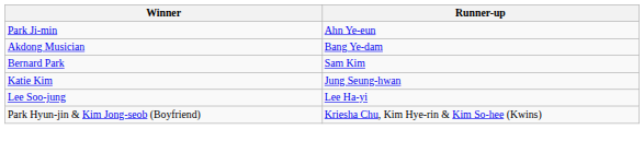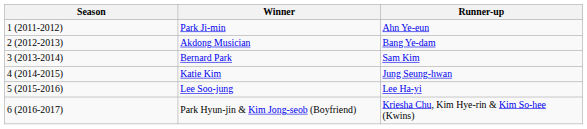 <table class="wikitable" width="75%" cellpadding="6" style="margin: 1em auto 1em auto">
 <tr>
+<th width="30%">Season</th>
 <th width="35%" align="center">Winner</th>
 <th width="35%">Runner-up</th>
 </tr>
 <tr>
+<td>1 (2011-2012)</td>
 <td><a href='#'>Park Ji-min</a></td>
 <td><a href='#'>Ahn Ye-eun</a></td>
 </tr>
 <tr>
+<td>2 (2012-2013)</td>
 <td><a href='#'>Akdong Musician</a></td>
 <td><a href='#'>Bang Ye-dam</a></td>
 </tr>
 <tr>
+<td>3 (2013-2014)</td>
 <td><a href='#'>Bernard Park</a></td>
 <td><a href='#'>Sam Kim</a></td>
 </tr>
 <tr>
+<td>4 (2014-2015)</td>
 <td><a href='#'>Katie Kim</a></td>
 <td><a href='#'>Jung Seung-hwan</a></td>
 </tr>
 <tr>
+<td>5 (2015-2016)</td>
 <td><a href='#'>Lee Soo-jung</a></td>
 <td><a href='#'>Lee Ha-yi</a></td>
 </tr>
 <tr>
+<td>6 (2016-2017)</td>
 <td>Park Hyun-jin & <a href='#'>Kim Jong-seob</a> (Boyfriend)</td>
 <td><a href='#'>Kriesha Chu</a>, Kim Hye-rin & <a href='#'>Kim So-hee</a> (Kwins)</td>
 </tr>
 </table>
